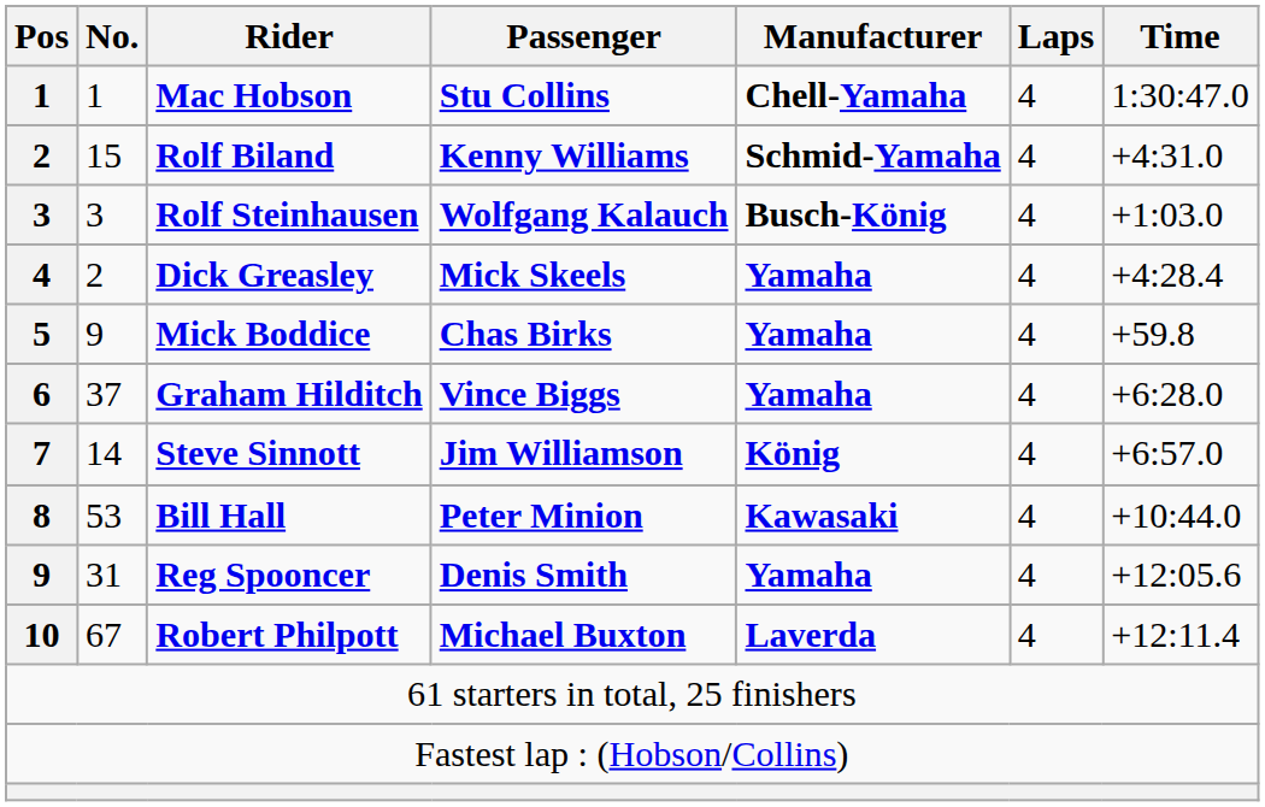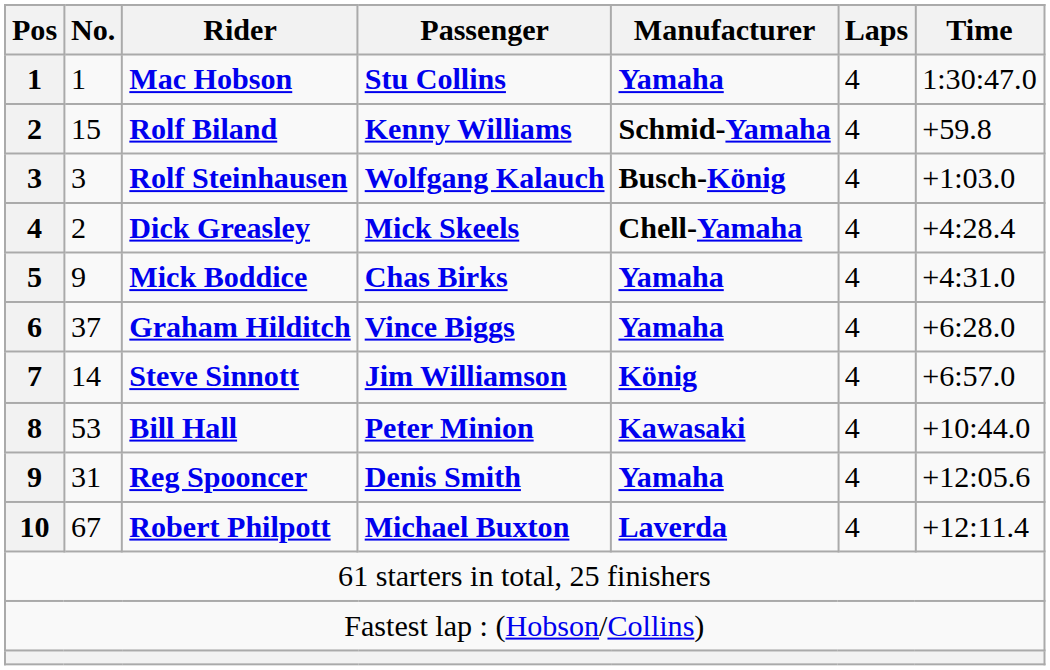 <table class="wikitable" style="font-size: 95%;">
 <tr>
 <th>Pos</th>
 <th>No.</th>
 <th>Rider</th>
 <th>Passenger</th>
 <th>Manufacturer</th>
 <th>Laps</th>
 <th>Time</th>
 </tr>
 <tr>
 <th>1</th>
 <td>1</td>
 <td> <strong><a href='#'>Mac Hobson</a></strong></td>
 <td> <strong><a href='#'>Stu Collins</a></strong></td>
-<td><strong>Chell-<a href='#'>Yamaha</a></strong></td>
+<td><strong><a href='#'>Yamaha</a></strong></td>
 <td>4</td>
 <td>1:30:47.0</td>
 </tr>
 <tr>
 <th>2</th>
 <td>15</td>
 <td> <strong><a href='#'>Rolf Biland</a></strong></td>
 <td> <strong><a href='#'>Kenny Williams</a></strong></td>
 <td><strong>Schmid-<a href='#'>Yamaha</a></strong></td>
 <td>4</td>
-<td>+4:31.0</td>
+<td>+59.8</td>
 </tr>
 <tr>
 <th>3</th>
 <td>3</td>
 <td> <strong><a href='#'>Rolf Steinhausen</a></strong></td>
 <td> <strong><a href='#'>Wolfgang Kalauch</a></strong></td>
 <td><strong>Busch-<a href='#'>König</a></strong></td>
 <td>4</td>
 <td>+1:03.0</td>
 </tr>
 <tr>
 <th>4</th>
 <td>2</td>
 <td> <strong><a href='#'>Dick Greasley</a></strong></td>
 <td> <strong><a href='#'>Mick Skeels</a></strong></td>
-<td><strong><a href='#'>Yamaha</a></strong></td>
+<td><strong>Chell-<a href='#'>Yamaha</a></strong></td>
 <td>4</td>
 <td>+4:28.4</td>
 </tr>
 <tr>
 <th>5</th>
 <td>9</td>
 <td> <strong><a href='#'>Mick Boddice</a></strong></td>
 <td> <strong><a href='#'>Chas Birks</a></strong></td>
 <td><strong><a href='#'>Yamaha</a></strong></td>
 <td>4</td>
-<td>+59.8</td>
+<td>+4:31.0</td>
 </tr>
 <tr>
 <th>6</th>
 <td>37</td>
 <td> <strong><a href='#'>Graham Hilditch</a></strong></td>
 <td> <strong><a href='#'>Vince Biggs</a></strong></td>
 <td><strong><a href='#'>Yamaha</a></strong></td>
 <td>4</td>
 <td>+6:28.0</td>
 </tr>
 <tr>
 <th>7</th>
 <td>14</td>
 <td> <strong><a href='#'>Steve Sinnott</a></strong></td>
 <td> <strong><a href='#'>Jim Williamson</a></strong></td>
 <td><strong><a href='#'>König</a></strong></td>
 <td>4</td>
 <td>+6:57.0</td>
 </tr>
 <tr>
 <th>8</th>
 <td>53</td>
 <td> <strong><a href='#'>Bill Hall</a></strong></td>
 <td> <strong><a href='#'>Peter Minion</a></strong></td>
 <td><strong><a href='#'>Kawasaki</a></strong></td>
 <td>4</td>
 <td>+10:44.0</td>
 </tr>
 <tr>
 <th>9</th>
 <td>31</td>
 <td> <strong><a href='#'>Reg Spooncer</a></strong></td>
 <td> <strong><a href='#'>Denis Smith</a></strong></td>
 <td><strong><a href='#'>Yamaha</a></strong></td>
 <td>4</td>
 <td>+12:05.6</td>
 </tr>
 <tr>
 <th>10</th>
 <td>67</td>
 <td> <strong><a href='#'>Robert Philpott</a></strong></td>
 <td> <strong><a href='#'>Michael Buxton</a></strong></td>
 <td><strong><a href='#'>Laverda</a></strong></td>
 <td>4</td>
 <td>+12:11.4</td>
 </tr>
 <tr>
 <td colspan=7 align=center>61 starters in total, 25 finishers</td>
 </tr>
 <tr>
 <td colspan=7 align=center>Fastest lap : (<a href='#'>Hobson</a>/<a href='#'>Collins</a>)</td>
 </tr>
 <tr>
 <th colspan=7></th>
 </tr>
 </table>
